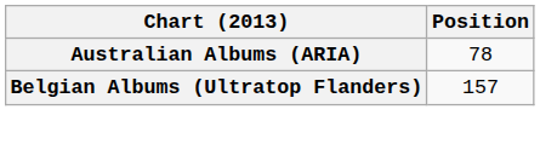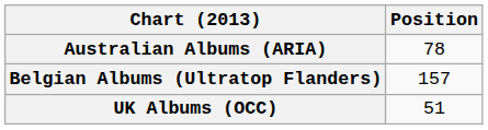 <table class="wikitable sortable plainrowheaders" style="text-align:center">
 <tr>
 <th>Chart (2013)</th>
 <th>Position</th>
 </tr>
 <tr>
 <th scope="row">Australian Albums (ARIA)</th>
 <td>78</td>
 </tr>
 <tr>
 <th scope="row">Belgian Albums (Ultratop Flanders)</th>
 <td>157</td>
 </tr>
+<tr>
+<th scope="row">UK Albums (OCC)</th>
+<td>51</td>
+</tr>
 </table>
